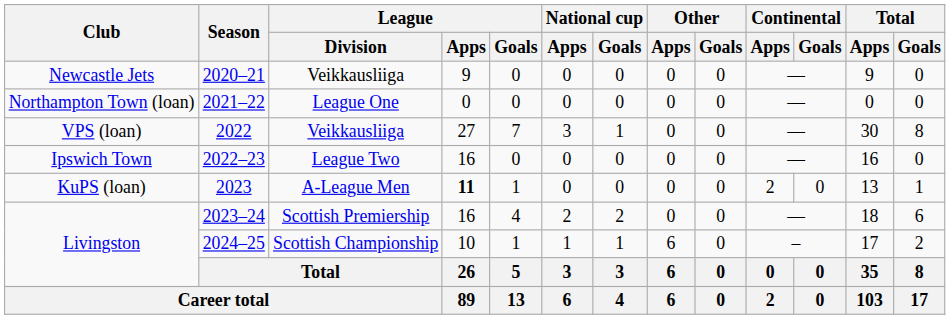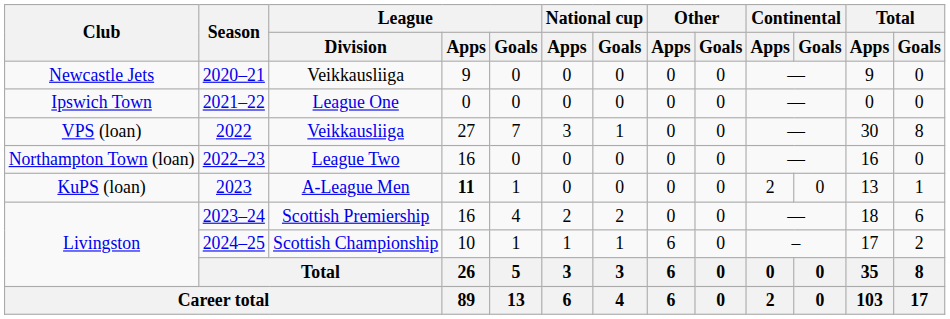 <table class="wikitable" style="text-align:center">
 <tr>
 <th rowspan="2">Club</th>
 <th rowspan="2">Season</th>
 <th colspan="3">League</th>
 <th colspan="2">National cup</th>
 <th colspan="2">Other</th>
 <th colspan="2">Continental</th>
 <th colspan="2">Total</th>
 </tr>
 <tr>
 <th>Division</th>
 <th>Apps</th>
 <th>Goals</th>
 <th>Apps</th>
 <th>Goals</th>
 <th>Apps</th>
 <th>Goals</th>
 <th>Apps</th>
 <th>Goals</th>
 <th>Apps</th>
 <th>Goals</th>
 </tr>
 <tr>
 <td><a href='#'>Newcastle Jets</a></td>
 <td><a href='#'>2020–21</a></td>
 <td>Veikkausliiga</td>
 <td>9</td>
 <td>0</td>
 <td>0</td>
 <td>0</td>
 <td>0</td>
 <td>0</td>
 <td colspan="2">—</td>
 <td>9</td>
 <td>0</td>
 </tr>
 <tr>
-<td><a href='#'>Northampton Town</a> (loan)</td>
+<td><a href='#'>Ipswich Town</a></td>
 <td><a href='#'>2021–22</a></td>
 <td><a href='#'>League One</a></td>
 <td>0</td>
 <td>0</td>
 <td>0</td>
 <td>0</td>
 <td>0</td>
 <td>0</td>
 <td colspan="2">—</td>
 <td>0</td>
 <td>0</td>
 </tr>
 <tr>
 <td><a href='#'>VPS</a> (loan)</td>
 <td><a href='#'>2022</a></td>
 <td><a href='#'>Veikkausliiga</a></td>
 <td>27</td>
 <td>7</td>
 <td>3</td>
 <td>1</td>
 <td>0</td>
 <td>0</td>
 <td colspan="2">—</td>
 <td>30</td>
 <td>8</td>
 </tr>
 <tr>
-<td><a href='#'>Ipswich Town</a></td>
+<td><a href='#'>Northampton Town</a> (loan)</td>
 <td><a href='#'>2022–23</a></td>
 <td><a href='#'>League Two</a></td>
 <td>16</td>
 <td>0</td>
 <td>0</td>
 <td>0</td>
 <td>0</td>
 <td>0</td>
 <td colspan="2">—</td>
 <td>16</td>
 <td>0</td>
 </tr>
 <tr>
 <td><a href='#'>KuPS</a> (loan)</td>
 <td><a href='#'>2023</a></td>
 <td><a href='#'>A-League Men</a></td>
 <td><strong>11</strong></td>
 <td>1</td>
 <td>0</td>
 <td>0</td>
 <td>0</td>
 <td>0</td>
 <td>2</td>
 <td>0</td>
 <td>13</td>
 <td>1</td>
 </tr>
 <tr>
 <td rowspan=3><a href='#'>Livingston</a></td>
 <td><a href='#'>2023–24</a></td>
 <td><a href='#'>Scottish Premiership</a></td>
 <td>16</td>
 <td>4</td>
 <td>2</td>
 <td>2</td>
 <td>0</td>
 <td>0</td>
 <td colspan="2">—</td>
 <td>18</td>
 <td>6</td>
 </tr>
 <tr>
 <td><a href='#'>2024–25</a></td>
 <td><a href='#'>Scottish Championship</a></td>
 <td>10</td>
 <td>1</td>
 <td>1</td>
 <td>1</td>
 <td>6</td>
 <td>0</td>
 <td colspan=2>–</td>
 <td>17</td>
 <td>2</td>
 </tr>
 <tr>
 <th colspan="2">Total</th>
 <th>26</th>
 <th>5</th>
 <th>3</th>
 <th>3</th>
 <th>6</th>
 <th>0</th>
 <th>0</th>
 <th>0</th>
 <th>35</th>
 <th>8</th>
 </tr>
 <tr>
 <th colspan="3">Career total</th>
 <th>89</th>
 <th>13</th>
 <th>6</th>
 <th>4</th>
 <th>6</th>
 <th>0</th>
 <th>2</th>
 <th>0</th>
 <th>103</th>
 <th>17</th>
 </tr>
 </table>
